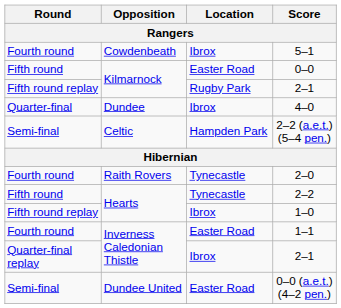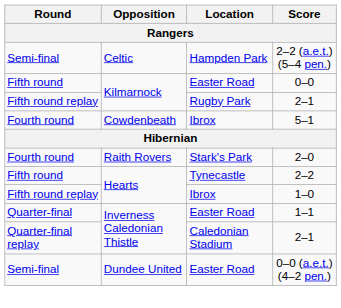 <table class="wikitable" style="text-align:left;margin-left:1em;float:right">
 <tr>
 <th width=125>Round</th>
 <th width=110>Opposition</th>
 <th width=110>Location</th>
 <th width=80>Score</th>
 </tr>
 <tr>
 <th colspan=4>Rangers</th>
 </tr>
 <tr>
-<td><a href='#'>Fourth round</a></td>
-<td><a href='#'>Cowdenbeath</a></td>
-<td><a href='#'>Ibrox</a></td>
-<td align=center>5–1</td>
+<td><a href='#'>Semi-final</a></td>
+<td><a href='#'>Celtic</a></td>
+<td><a href='#'>Hampden Park</a></td>
+<td align=center>2–2 (<a href='#'>a.e.t.</a>)<br>(5–4 <a href='#'>pen.</a>)</td>
 </tr>
 <tr>
 <td><a href='#'>Fifth round</a></td>
 <td rowspan=2><a href='#'>Kilmarnock</a></td>
 <td><a href='#'>Easter Road</a></td>
 <td align=center>0–0</td>
 </tr>
 <tr>
 <td><a href='#'>Fifth round replay</a></td>
 <td><a href='#'>Rugby Park</a></td>
 <td align=center>2–1</td>
 </tr>
 <tr>
-<td><a href='#'>Quarter-final</a></td>
-<td><a href='#'>Dundee</a></td>
+<td><a href='#'>Fourth round</a></td>
+<td><a href='#'>Cowdenbeath</a></td>
 <td><a href='#'>Ibrox</a></td>
-<td align=center>4–0</td>
-</tr>
-<tr>
-<td><a href='#'>Semi-final</a></td>
-<td><a href='#'>Celtic</a></td>
-<td><a href='#'>Hampden Park</a></td>
-<td align=center>2–2 (<a href='#'>a.e.t.</a>)<br>(5–4 <a href='#'>pen.</a>)</td>
+<td align=center>5–1</td>
 </tr>
 <tr>
 <th colspan=4>Hibernian</th>
 </tr>
 <tr>
 <td><a href='#'>Fourth round</a></td>
 <td><a href='#'>Raith Rovers</a></td>
-<td><a href='#'>Tynecastle</a></td>
+<td><a href='#'>Stark's Park</a></td>
 <td align=center>2–0</td>
 </tr>
 <tr>
 <td><a href='#'>Fifth round</a></td>
 <td rowspan=2><a href='#'>Hearts</a></td>
 <td><a href='#'>Tynecastle</a></td>
 <td align=center>2–2</td>
 </tr>
 <tr>
 <td><a href='#'>Fifth round replay</a></td>
 <td><a href='#'>Ibrox</a></td>
 <td align=center>1–0</td>
 </tr>
 <tr>
-<td><a href='#'>Fourth round</a></td>
+<td><a href='#'>Quarter-final</a></td>
 <td rowspan=2><a href='#'>Inverness Caledonian Thistle</a></td>
 <td><a href='#'>Easter Road</a></td>
 <td align=center>1–1</td>
 </tr>
 <tr>
 <td><a href='#'>Quarter-final replay</a></td>
-<td><a href='#'>Ibrox</a></td>
+<td><a href='#'>Caledonian Stadium</a></td>
 <td align=center>2–1</td>
 </tr>
 <tr>
 <td><a href='#'>Semi-final</a></td>
 <td><a href='#'>Dundee United</a></td>
 <td><a href='#'>Easter Road</a></td>
 <td align=center>0–0 (<a href='#'>a.e.t.</a>)<br>(4–2 <a href='#'>pen.</a>)</td>
 </tr>
 </table>
